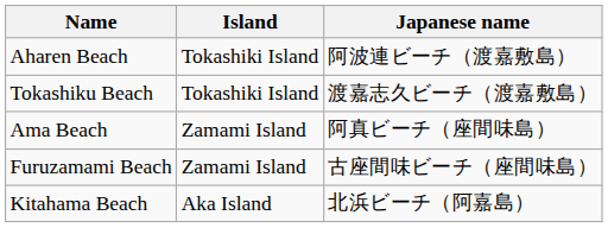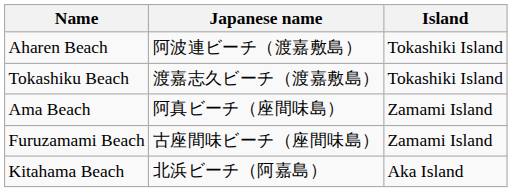 <table class="wikitable">
 <tr>
 <th>Name</th>
+<th>Japanese name</th>
 <th>Island</th>
-<th>Japanese name</th>
 </tr>
 <tr>
 <td>Aharen Beach</td>
+<td>阿波連ビーチ（渡嘉敷島）</td>
 <td>Tokashiki Island</td>
-<td>阿波連ビーチ（渡嘉敷島）</td>
 </tr>
 <tr>
 <td>Tokashiku Beach</td>
+<td>渡嘉志久ビーチ（渡嘉敷島）</td>
 <td>Tokashiki Island</td>
-<td>渡嘉志久ビーチ（渡嘉敷島）</td>
 </tr>
 <tr>
 <td>Ama Beach</td>
+<td>阿真ビーチ（座間味島）</td>
 <td>Zamami Island</td>
-<td>阿真ビーチ（座間味島）</td>
 </tr>
 <tr>
 <td>Furuzamami Beach</td>
+<td>古座間味ビーチ（座間味島）</td>
 <td>Zamami Island</td>
-<td>古座間味ビーチ（座間味島）</td>
 </tr>
 <tr>
 <td>Kitahama Beach</td>
+<td>北浜ビーチ（阿嘉島）</td>
 <td>Aka Island</td>
-<td>北浜ビーチ（阿嘉島）</td>
 </tr>
 </table>
